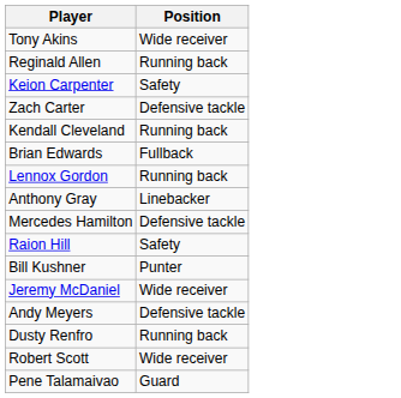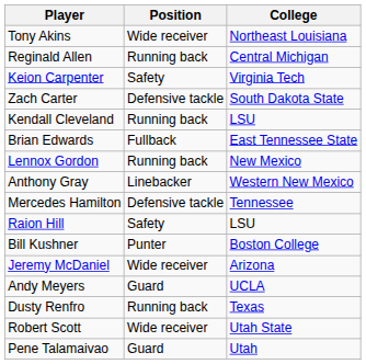 <table class="wikitable">
 <tr>
 <th>Player</th>
 <th>Position</th>
+<th>College</th>
 </tr>
 <tr>
 <td>Tony Akins</td>
 <td>Wide receiver</td>
+<td><a href='#'>Northeast Louisiana</a></td>
 </tr>
 <tr>
 <td>Reginald Allen</td>
 <td>Running back</td>
+<td><a href='#'>Central Michigan</a></td>
 </tr>
 <tr>
 <td><a href='#'>Keion Carpenter</a></td>
 <td>Safety</td>
+<td><a href='#'>Virginia Tech</a></td>
 </tr>
 <tr>
 <td>Zach Carter</td>
 <td>Defensive tackle</td>
+<td><a href='#'>South Dakota State</a></td>
 </tr>
 <tr>
 <td>Kendall Cleveland</td>
 <td>Running back</td>
+<td><a href='#'>LSU</a></td>
 </tr>
 <tr>
 <td>Brian Edwards</td>
 <td>Fullback</td>
+<td><a href='#'>East Tennessee State</a></td>
 </tr>
 <tr>
 <td><a href='#'>Lennox Gordon</a></td>
 <td>Running back</td>
+<td><a href='#'>New Mexico</a></td>
 </tr>
 <tr>
 <td>Anthony Gray</td>
 <td>Linebacker</td>
+<td><a href='#'>Western New Mexico</a></td>
 </tr>
 <tr>
 <td>Mercedes Hamilton</td>
 <td>Defensive tackle</td>
+<td><a href='#'>Tennessee</a></td>
 </tr>
 <tr>
 <td><a href='#'>Raion Hill</a></td>
 <td>Safety</td>
+<td>LSU</td>
 </tr>
 <tr>
 <td>Bill Kushner</td>
 <td>Punter</td>
+<td><a href='#'>Boston College</a></td>
 </tr>
 <tr>
 <td><a href='#'>Jeremy McDaniel</a></td>
 <td>Wide receiver</td>
+<td><a href='#'>Arizona</a></td>
 </tr>
 <tr>
 <td>Andy Meyers</td>
-<td>Defensive tackle</td>
+<td>Guard</td>
+<td><a href='#'>UCLA</a></td>
 </tr>
 <tr>
 <td>Dusty Renfro</td>
 <td>Running back</td>
+<td><a href='#'>Texas</a></td>
 </tr>
 <tr>
 <td>Robert Scott</td>
 <td>Wide receiver</td>
+<td><a href='#'>Utah State</a></td>
 </tr>
 <tr>
 <td>Pene Talamaivao</td>
 <td>Guard</td>
+<td><a href='#'>Utah</a></td>
 </tr>
 </table>
